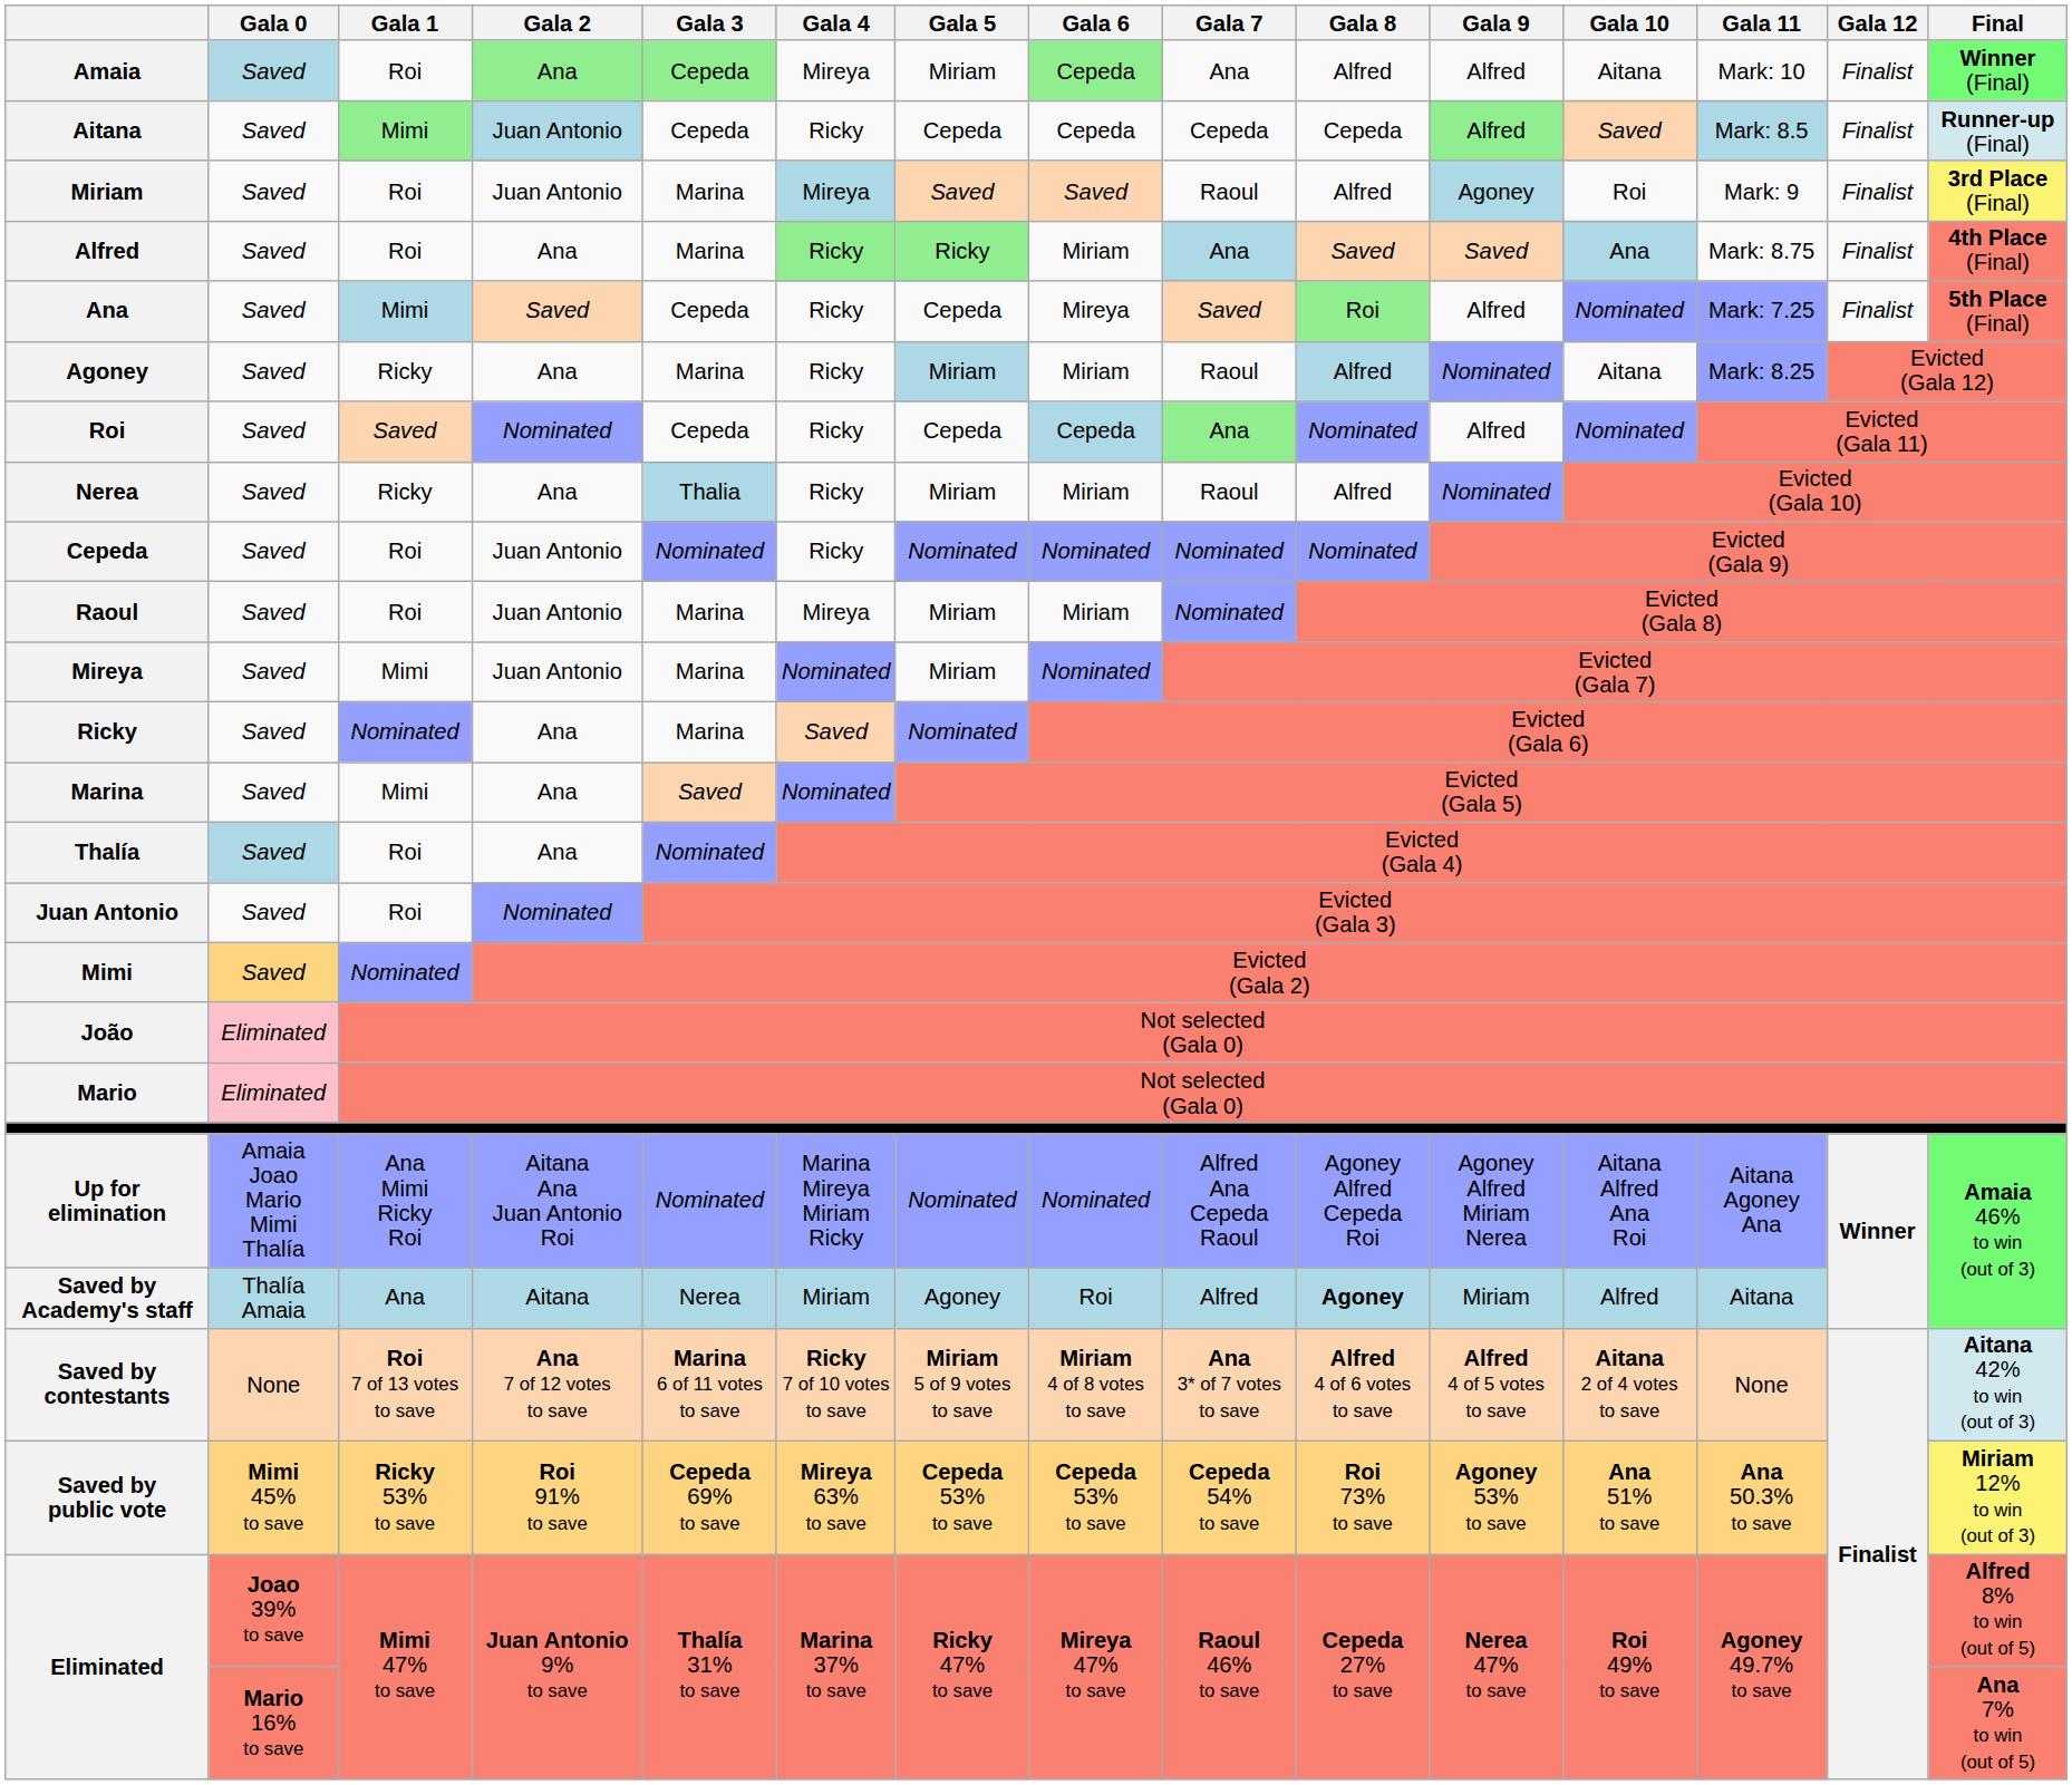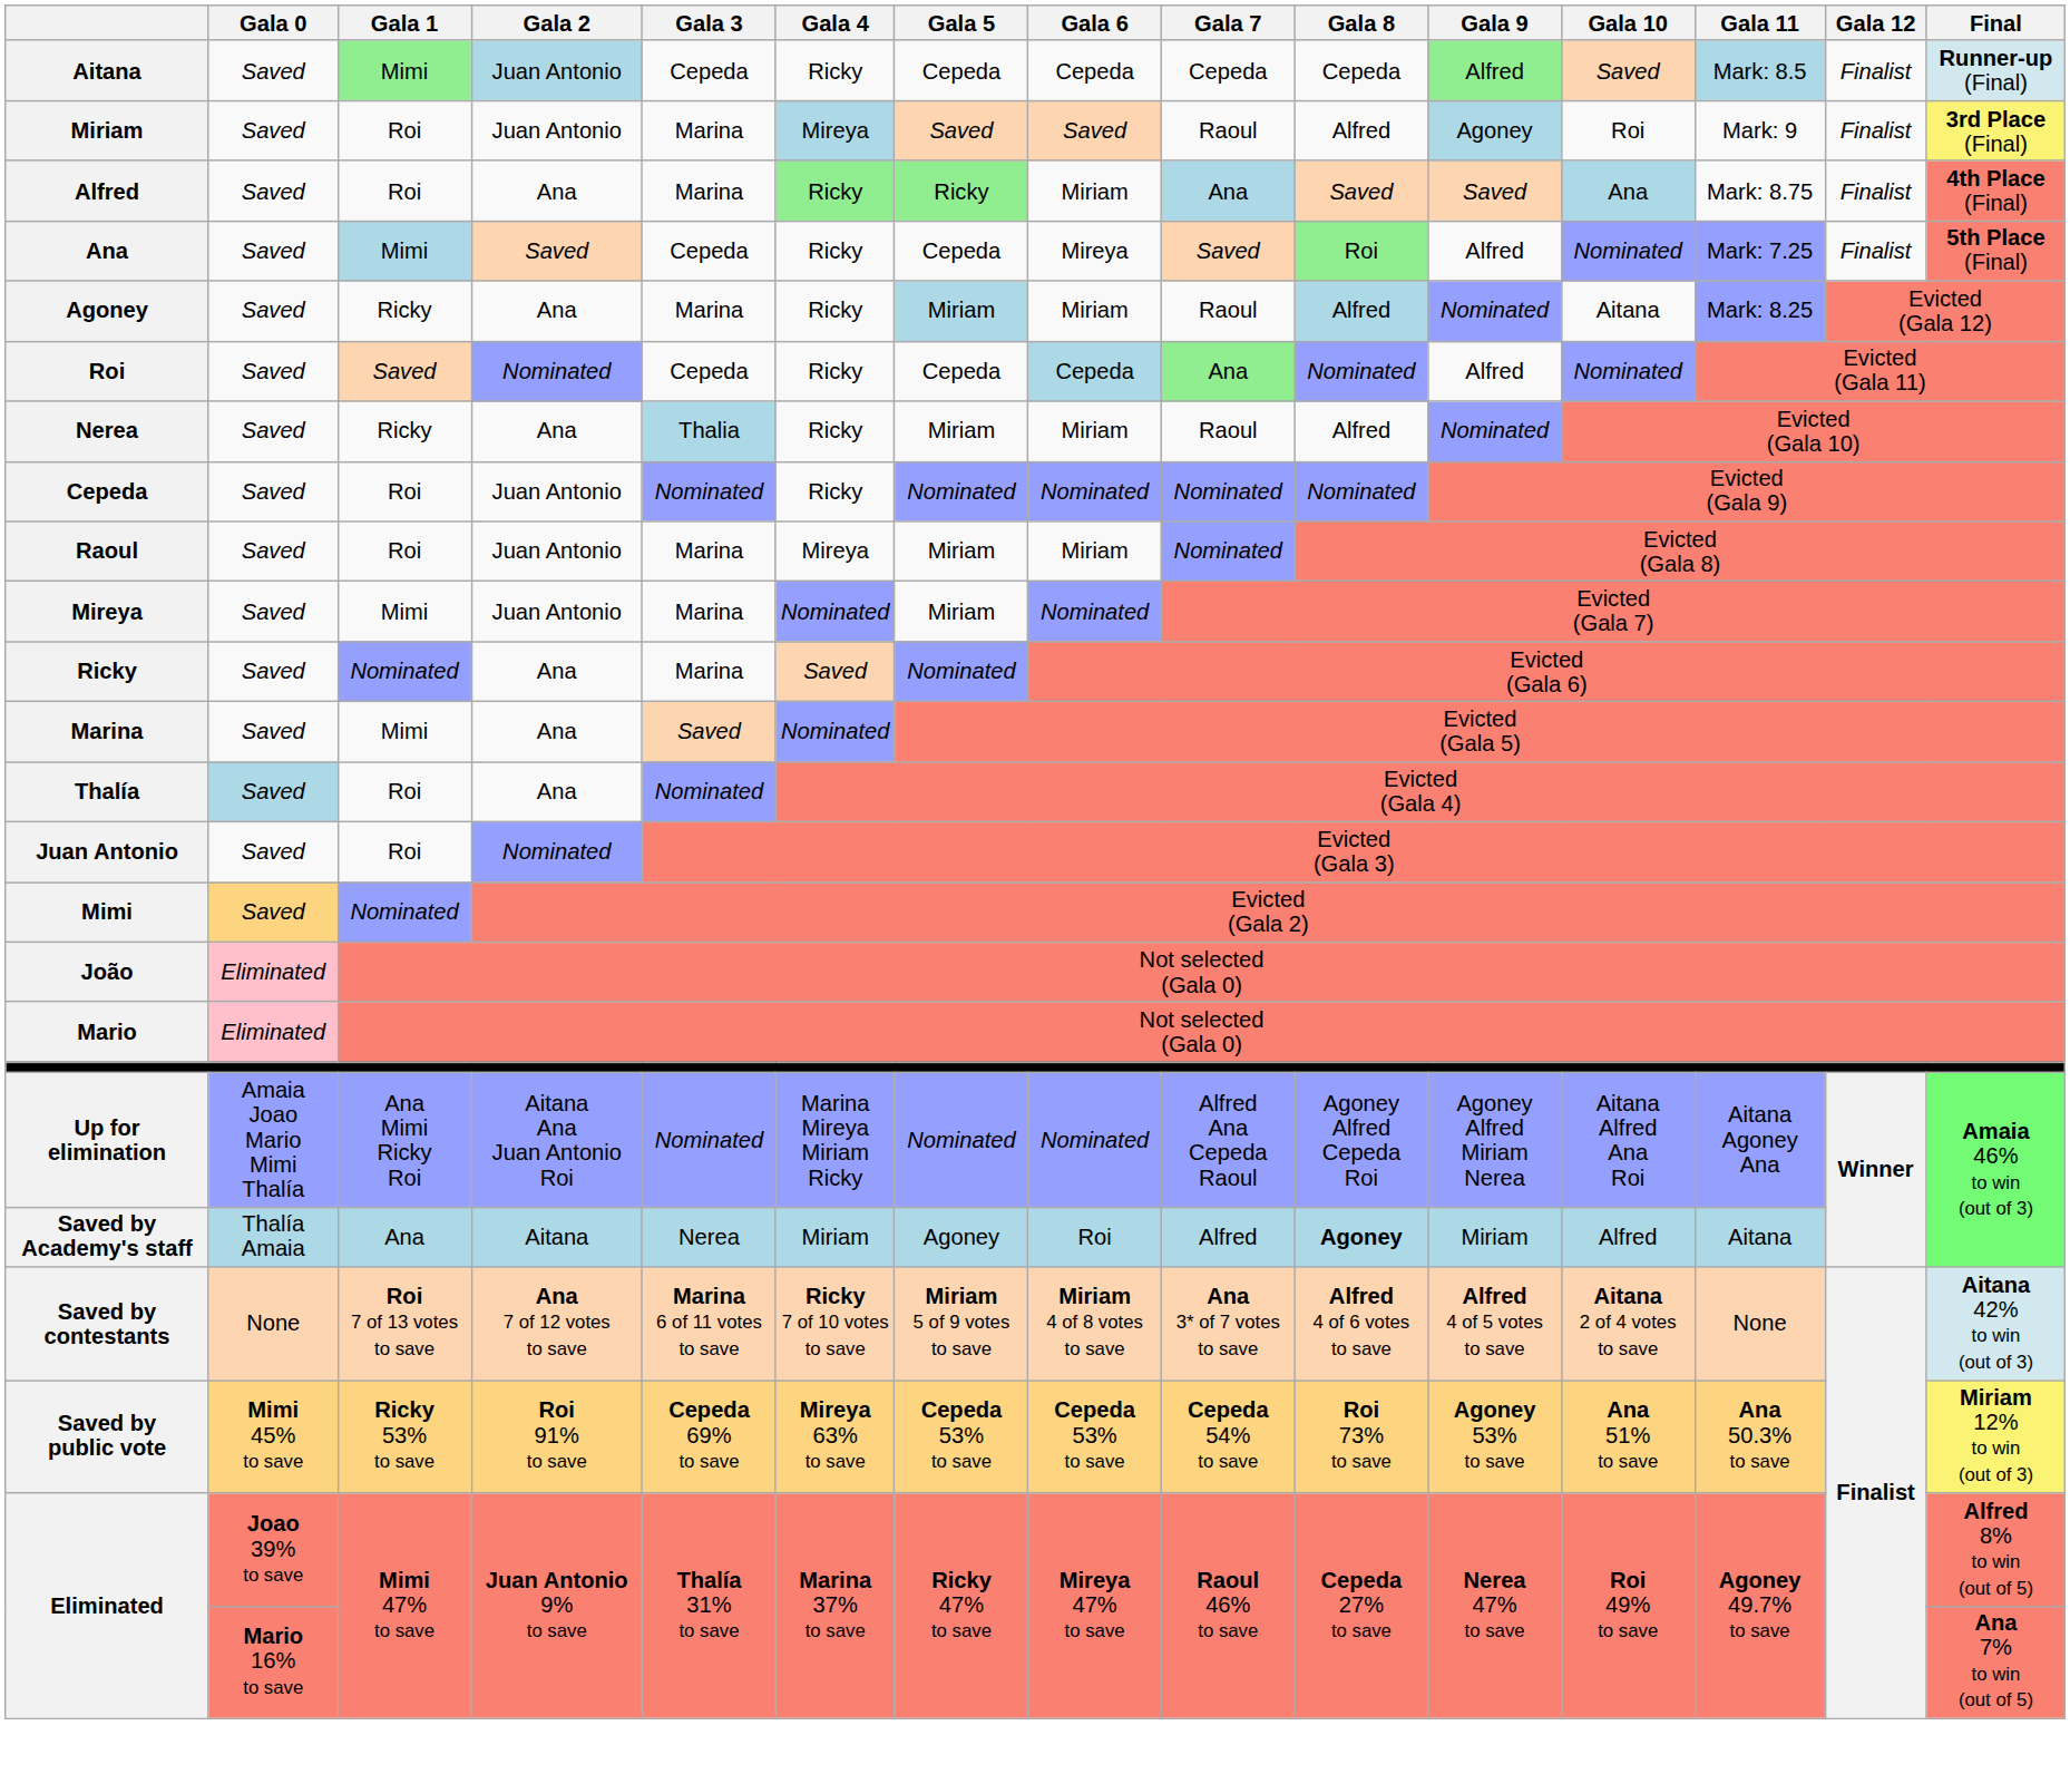 <table class="wikitable" style="text-align:center; font-size:85%; line-height:15px;">
 <tr>
 <th scope="col"></th>
 <th scope="col">Gala 0</th>
 <th scope="col">Gala 1</th>
 <th scope="col">Gala 2</th>
 <th scope="col">Gala 3</th>
 <th scope="col">Gala 4</th>
 <th scope="col">Gala 5</th>
 <th scope="col">Gala 6</th>
 <th scope="col">Gala 7</th>
 <th scope="col">Gala 8</th>
 <th scope="col">Gala 9</th>
 <th scope="col">Gala 10</th>
 <th scope="col">Gala 11</th>
 <th scope="col">Gala 12</th>
 <th scope="col">Final</th>
-</tr>
-<tr>
-<th scope="row">Amaia</th>
-<td style="background: lightblue;"><em>Saved</em></td>
-<td>Roi</td>
-<td style="background-color: lightgreen;">Ana</td>
-<td style="background-color: lightgreen;">Cepeda</td>
-<td>Mireya</td>
-<td>Miriam</td>
-<td style="background: lightgreen;">Cepeda</td>
-<td>Ana</td>
-<td>Alfred</td>
-<td>Alfred</td>
-<td>Aitana</td>
-<td><span>Mark: 10 </span></td>
-<td><em>Finalist</em></td>
-<td style="background-color: rgb(115, 251, 118);"><strong>Winner</strong><br>(Final)</td>
 </tr>
 <tr>
 <th scope="row">Aitana</th>
 <td><em>Saved</em></td>
 <td style="background-color: lightgreen;">Mimi</td>
 <td style="background: lightblue;">Juan Antonio</td>
 <td>Cepeda</td>
 <td>Ricky</td>
 <td>Cepeda</td>
 <td>Cepeda</td>
 <td>Cepeda</td>
 <td>Cepeda</td>
 <td style="background-color: lightgreen;">Alfred</td>
 <td style="background: rgb(253, 213, 177);"><em>Saved</em></td>
 <td style="background: lightblue;"><span>Mark: 8.5 </span></td>
 <td><em>Finalist</em></td>
 <td style="background-color: rgb(209, 232, 239);"><strong>Runner-up</strong><br>(Final)</td>
 </tr>
 <tr>
 <th scope="row">Miriam</th>
 <td><em>Saved</em></td>
 <td>Roi</td>
 <td>Juan Antonio</td>
 <td>Marina</td>
 <td style="background: lightblue;">Mireya</td>
 <td style="background: rgb(253, 213, 177);"><em>Saved</em></td>
 <td style="background: rgb(253, 213, 177);"><em>Saved</em></td>
 <td>Raoul</td>
 <td>Alfred</td>
 <td style="background: lightblue;">Agoney</td>
 <td>Roi</td>
 <td><span>Mark: 9 </span></td>
 <td><em>Finalist</em></td>
 <td style="background-color: rgb(251, 243, 115);"><strong>3rd Place</strong><br>(Final)</td>
 </tr>
 <tr>
 <th scope="row">Alfred</th>
 <td><em>Saved</em></td>
 <td>Roi</td>
 <td>Ana</td>
 <td>Marina</td>
 <td style="background-color: lightgreen;">Ricky</td>
 <td style="background-color: lightgreen;">Ricky</td>
 <td>Miriam</td>
 <td style="background: lightblue;">Ana</td>
 <td style="background: rgb(253, 213, 177);"><em>Saved</em></td>
 <td style="background: rgb(253, 213, 177);"><em>Saved</em></td>
 <td style="background: lightblue;">Ana</td>
 <td><span>Mark: 8.75 </span></td>
 <td><em>Finalist</em></td>
 <td style="background-color: salmon;"><strong>4th Place</strong><br>(Final)</td>
 </tr>
 <tr>
 <th scope="row">Ana</th>
 <td><em>Saved</em></td>
 <td style="background: lightblue;">Mimi</td>
 <td style="background: rgb(253, 213, 177);"><em>Saved</em></td>
 <td>Cepeda</td>
 <td>Ricky</td>
 <td>Cepeda</td>
 <td>Mireya</td>
 <td style="background: rgb(253, 213, 177);"><em>Saved</em></td>
 <td style="background: lightgreen;">Roi</td>
 <td>Alfred</td>
 <td style="background: rgb(149, 159, 253);"><em>Nominated</em></td>
 <td style="background-color: rgb(149, 159, 253);"><span>Mark: 7.25 </span></td>
 <td><em>Finalist</em></td>
 <td style="background-color: salmon;"><strong>5th Place</strong><br>(Final)</td>
 </tr>
 <tr>
 <th scope="row">Agoney</th>
 <td><em>Saved</em></td>
 <td>Ricky</td>
 <td>Ana</td>
 <td>Marina</td>
 <td>Ricky</td>
 <td style="background: lightblue;">Miriam</td>
 <td>Miriam</td>
 <td>Raoul</td>
 <td style="background: lightblue;">Alfred</td>
 <td style="background-color: rgb(149, 159, 253);"><em>Nominated</em></td>
 <td>Aitana</td>
 <td style="background-color: rgb(149, 159, 253);"><span>Mark: 8.25 </span></td>
 <td colspan="2" style="background: salmon;">Evicted<br>(Gala 12)</td>
 </tr>
 <tr>
 <th scope="row">Roi</th>
 <td><em>Saved</em></td>
 <td style="background: rgb(253, 213, 177);"><em>Saved</em></td>
 <td style="background: rgb(149, 159, 253);"><em>Nominated</em></td>
 <td>Cepeda</td>
 <td>Ricky</td>
 <td>Cepeda</td>
 <td style="background: lightblue;">Cepeda</td>
 <td style="background-color: lightgreen;">Ana</td>
 <td style="background: rgb(149, 159, 253);"><em>Nominated</em></td>
 <td>Alfred</td>
 <td style="background: rgb(149, 159, 253);"><em>Nominated</em></td>
 <td colspan="3" style="background: salmon;">Evicted<br>(Gala 11)</td>
 </tr>
 <tr>
 <th scope="row">Nerea</th>
 <td><em>Saved</em></td>
 <td>Ricky</td>
 <td>Ana</td>
 <td style="background: lightblue;">Thalia</td>
 <td>Ricky</td>
 <td>Miriam</td>
 <td>Miriam</td>
 <td>Raoul</td>
 <td>Alfred</td>
 <td style="background-color: rgb(149, 159, 253);"><em>Nominated</em></td>
 <td colspan="4" style="background: salmon;">Evicted<br>(Gala 10)</td>
 </tr>
 <tr>
 <th scope="row">Cepeda</th>
 <td><em>Saved</em></td>
 <td>Roi</td>
 <td>Juan Antonio</td>
 <td style="background: rgb(149, 159, 253);"><em>Nominated</em></td>
 <td>Ricky</td>
 <td style="background-color: rgb(149, 159, 253);"><em>Nominated</em></td>
 <td style="background-color: rgb(149, 159, 253);"><em>Nominated</em></td>
 <td style="background-color: rgb(149, 159, 253);"><em>Nominated</em></td>
 <td style="background: rgb(149, 159, 253);"><em>Nominated</em></td>
 <td colspan="5" style="background: salmon;">Evicted<br>(Gala 9)</td>
 </tr>
 <tr>
 <th scope="row">Raoul</th>
 <td><em>Saved</em></td>
 <td>Roi</td>
 <td>Juan Antonio</td>
 <td>Marina</td>
 <td>Mireya</td>
 <td>Miriam</td>
 <td>Miriam</td>
 <td style="background: rgb(149, 159, 253);"><em>Nominated</em></td>
 <td colspan="6" style="background: salmon;">Evicted<br>(Gala 8)</td>
 </tr>
 <tr>
 <th scope="row">Mireya</th>
 <td><em>Saved</em></td>
 <td>Mimi</td>
 <td>Juan Antonio</td>
 <td>Marina</td>
 <td style="background: rgb(149, 159, 253);"><em>Nominated</em></td>
 <td>Miriam</td>
 <td style="background: rgb(149, 159, 253);"><em>Nominated</em></td>
 <td colspan="7" style="background: salmon;">Evicted<br>(Gala 7)</td>
 </tr>
 <tr>
 <th scope="row">Ricky</th>
 <td><em>Saved</em></td>
 <td style="background: rgb(149, 159, 253);"><em>Nominated</em></td>
 <td>Ana</td>
 <td>Marina</td>
 <td style="background: rgb(253, 213, 177);"><em>Saved</em></td>
 <td style="background: rgb(149, 159, 253);"><em>Nominated</em></td>
 <td colspan="8" style="background: salmon;">Evicted<br>(Gala 6)</td>
 </tr>
 <tr>
 <th scope="row">Marina</th>
 <td><em>Saved</em></td>
 <td>Mimi</td>
 <td>Ana</td>
 <td style="background: rgb(253, 213, 177);"><em>Saved</em></td>
 <td style="background: rgb(149, 159, 253);"><em>Nominated</em></td>
 <td colspan="9" style="background: salmon;">Evicted<br>(Gala 5)</td>
 </tr>
 <tr>
 <th scope="row">Thalía</th>
 <td style="background: lightblue;"><em>Saved</em></td>
 <td>Roi</td>
 <td>Ana</td>
 <td style="background: rgb(149, 159, 253);"><em>Nominated</em></td>
 <td colspan="10" style="background: salmon;">Evicted<br>(Gala 4)</td>
 </tr>
 <tr>
 <th scope="row">Juan Antonio</th>
 <td><em>Saved</em></td>
 <td>Roi</td>
 <td style="background: rgb(149, 159, 253);"><em>Nominated</em></td>
 <td colspan="11" style="background: salmon;">Evicted<br>(Gala 3)</td>
 </tr>
 <tr>
 <th scope="row">Mimi</th>
 <td style="background: rgb(253, 213, 129);"><em>Saved</em></td>
 <td style="background: rgb(149, 159, 253);"><em>Nominated</em></td>
 <td colspan="12" style="background: salmon;">Evicted<br>(Gala 2)</td>
 </tr>
 <tr>
 <th scope="row">João</th>
 <td style="background: pink;"><em>Eliminated</em></td>
 <td colspan="13" style="background: salmon;">Not selected<br>(Gala 0)</td>
 </tr>
 <tr>
 <th scope="row">Mario</th>
 <td style="background: pink;"><em>Eliminated</em></td>
 <td colspan="13" style="background: salmon;">Not selected<br>(Gala 0)</td>
 </tr>
 <tr>
 <th colspan="15" style="background-color: black;"></th>
 </tr>
 <tr>
 <th scope="row">Up for<br>elimination</th>
 <td style="background: rgb(149, 159, 253);">Amaia<br>Joao<br>Mario<br>Mimi<br>Thalía</td>
 <td style="background: rgb(149, 159, 253);">Ana<br>Mimi<br>Ricky<br>Roi</td>
 <td style="background: rgb(149, 159, 253);">Aitana<br>Ana<br>Juan Antonio<br>Roi</td>
 <td style="background: rgb(149, 159, 253);"><em>Nominated</em></td>
 <td style="background: rgb(149, 159, 253);">Marina<br>Mireya<br>Miriam<br>Ricky</td>
 <td style="background: rgb(149, 159, 253);"><em>Nominated</em></td>
 <td style="background: rgb(149, 159, 253);"><em>Nominated</em></td>
 <td style="background: rgb(149, 159, 253);">Alfred<br>Ana<br>Cepeda<br>Raoul</td>
 <td style="background: rgb(149, 159, 253);">Agoney<br>Alfred<br>Cepeda<br>Roi</td>
 <td style="background: rgb(149, 159, 253);">Agoney<br>Alfred<br>Miriam<br>Nerea</td>
 <td style="background: rgb(149, 159, 253);">Aitana<br>Alfred<br>Ana<br>Roi</td>
 <td style="background: rgb(149, 159, 253);">Aitana<br>Agoney<br>Ana</td>
 <th rowspan="2">Winner</th>
 <td rowspan="2" style="background: rgb(115, 251, 118);"><strong>Amaia</strong><br>46%<br><small>to win<br>(out of 3)</small></td>
 </tr>
 <tr>
 <th scope="row">Saved by<br>Academy's staff</th>
 <td style="background-color: lightblue;">Thalía<br>Amaia</td>
 <td style="background-color: lightblue;">Ana</td>
 <td style="background-color: lightblue;">Aitana</td>
 <td style="background-color: lightblue;">Nerea</td>
 <td style="background-color: lightblue;">Miriam</td>
 <td style="background-color: lightblue;">Agoney</td>
 <td style="background-color: lightblue;">Roi</td>
 <td style="background-color: lightblue;">Alfred</td>
 <td style="background-color: lightblue;"><strong>Agoney</strong></td>
 <td style="background-color: lightblue;">Miriam</td>
 <td style="background-color: lightblue;">Alfred</td>
 <td style="background-color: lightblue;">Aitana</td>
 </tr>
 <tr>
 <th scope="row">Saved by<br>contestants</th>
 <td style="background-color: rgb(253, 213, 177);">None</td>
 <td style="background-color: rgb(253, 213, 177);"><strong>Roi</strong><br><small>7 of 13 votes</small><br><small>to save </small></td>
 <td style="background-color: rgb(253, 213, 177);"><strong>Ana</strong><br><small>7 of 12 votes</small><br><small>to save </small></td>
 <td style="background-color: rgb(253, 213, 177);"><strong>Marina</strong><br><small>6 of 11 votes</small><br><small>to save </small></td>
 <td style="background-color: rgb(253, 213, 177);"><strong>Ricky</strong><br><small>7 of 10 votes</small><br><small>to save </small></td>
 <td style="background-color: rgb(253, 213, 177);"><strong>Miriam</strong><br><small>5 of 9 votes</small><br><small>to save </small></td>
 <td style="background-color: rgb(253, 213, 177);"><strong>Miriam</strong><br><small>4 of 8 votes</small><br><small>to save</small></td>
 <td style="background-color: rgb(253, 213, 177);"><strong>Ana</strong><br><small>3* of 7 votes</small><br><small>to save</small></td>
 <td style="background-color: rgb(253, 213, 177);"><strong>Alfred</strong><br><small>4 of 6 votes</small><br><small>to save</small></td>
 <td style="background-color: rgb(253, 213, 177);"><strong>Alfred</strong><br><small>4 of 5 votes</small><br><small>to save</small></td>
 <td style="background-color: rgb(253, 213, 177);"><strong>Aitana</strong><br><small>2 of 4 votes</small><br><small>to save</small></td>
 <td style="background-color: rgb(253, 213, 177);">None</td>
 <th rowspan="4">Finalist</th>
 <td style="background-color: rgb(209, 232, 239);"><strong>Aitana</strong><br>42%<br><small>to win<br>(out of 3) </small></td>
 </tr>
 <tr>
 <th scope="row">Saved by<br>public vote</th>
 <td style="background-color: rgb(253, 213, 129);"><strong>Mimi</strong><br>45%<br><small>to save </small></td>
 <td style="background-color: rgb(253, 213, 129);"><strong>Ricky</strong><br>53%<br><small>to save </small></td>
 <td style="background-color: rgb(253, 213, 129);"><strong>Roi</strong><br>91%<br><small>to save </small></td>
 <td style="background-color: rgb(253, 213, 129);"><strong>Cepeda</strong><br>69%<br><small>to save </small></td>
 <td style="background-color: rgb(253, 213, 129);"><strong>Mireya</strong><br>63%<br><small>to save </small></td>
 <td style="background-color: rgb(253, 213, 129);"><strong>Cepeda</strong><br>53%<br><small>to save </small></td>
 <td style="background-color: rgb(253, 213, 129);"><strong>Cepeda</strong><br>53%<br><small>to save </small></td>
 <td style="background-color: rgb(253, 213, 129);"><strong>Cepeda</strong><br>54%<br><small>to save </small></td>
 <td style="background-color: rgb(253, 213, 129);"><strong>Roi</strong><br>73%<br><small>to save </small></td>
 <td style="background-color: rgb(253, 213, 129);"><strong>Agoney</strong><br>53%<br><small>to save </small></td>
 <td style="background-color: rgb(253, 213, 129);"><strong>Ana</strong><br>51%<br><small>to save </small></td>
 <td style="background-color: rgb(253, 213, 129);"><strong>Ana</strong><br>50.3%<br><small>to save </small></td>
 <td style="background-color: rgb(251, 243, 115);"><strong>Miriam</strong><br>12%<br><small>to win<br>(out of 3) </small></td>
 </tr>
 <tr>
 <th scope="row" rowspan=2>Eliminated</th>
 <td style="background:salmon;"><strong>Joao</strong><br>39%<br><small>to save </small></td>
 <td rowspan=2 style="background:salmon;"><strong>Mimi</strong><br>47%<br><small>to save </small></td>
 <td rowspan=2 style="background:salmon;"><strong>Juan Antonio</strong><br>9%<br><small>to save </small></td>
 <td rowspan=2 style="background:salmon;"><strong>Thalía</strong><br>31%<br><small>to save </small></td>
 <td rowspan=2 style="background:salmon; width:5%;"><strong>Marina</strong><br>37%<br><small>to save </small></td>
 <td rowspan=2 style="background:salmon;"><strong>Ricky</strong><br>47%<br><small>to save </small></td>
 <td rowspan=2 style="background:salmon;"><strong>Mireya</strong><br>47%<br><small>to save </small></td>
 <td rowspan=2 style="background:salmon;"><strong>Raoul</strong><br>46%<br><small>to save </small></td>
 <td rowspan=2 style="background:salmon;"><strong>Cepeda</strong><br>27%<br><small>to save </small></td>
 <td rowspan=2 style="background:salmon;"><strong>Nerea</strong><br>47%<br><small>to save </small></td>
 <td rowspan=2 style="background:salmon;"><strong>Roi</strong><br>49%<br><small>to save </small></td>
 <td rowspan=2 style="background:salmon;"><strong>Agoney</strong><br>49.7%<br><small>to save </small></td>
 <td style="background: salmon;"><strong>Alfred</strong><br>8%<br><small>to win<br>(out of 5) </small></td>
 </tr>
 <tr>
 <td style="background:salmon;"><strong>Mario</strong><br>16%<br><small>to save </small></td>
 <td style="background-color: salmon;"><strong>Ana</strong><br>7%<br><small>to win<br>(out of 5) </small></td>
 </tr>
 </table>
